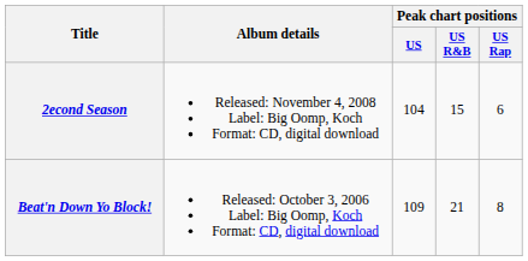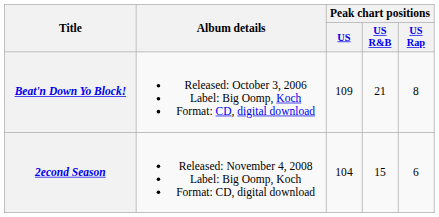 <table class="wikitable plainrowheaders" style="text-align:center;">
 <tr>
 <th scope="col" rowspan="2" style="width:11em;">Title</th>
 <th scope="col" rowspan="2" style="width:16em;">Album details</th>
 <th scope="col" colspan="3">Peak chart positions</th>
 </tr>
 <tr>
 <th style="width:3em;font-size:90%;"><a href='#'>US</a><br></th>
 <th style="width:3em;font-size:90%;"><a href='#'>US<br>R&B</a><br></th>
 <th style="width:3em;font-size:90%;"><a href='#'>US<br>Rap</a><br></th>
 </tr>
 <tr>
+<th scope="row"><em><a href='#'>Beat'n Down Yo Block!</a></em></th>
+<td><br><ul><li>Released: October 3, 2006</li><li>Label: Big Oomp, <a href='#'>Koch</a></li><li>Format: <a href='#'>CD</a>, <a href='#'>digital download</a></li></ul></td>
+<td>109</td>
+<td>21</td>
+<td>8</td>
+</tr>
+<tr>
 <th scope="row"><em><a href='#'>2econd Season</a></em></th>
 <td><br><ul><li>Released: November 4, 2008</li><li>Label: Big Oomp, Koch</li><li>Format: CD, digital download</li></ul></td>
 <td>104</td>
 <td>15</td>
 <td>6</td>
 </tr>
-<tr>
-<th scope="row"><em><a href='#'>Beat'n Down Yo Block!</a></em></th>
-<td><br><ul><li>Released: October 3, 2006</li><li>Label: Big Oomp, <a href='#'>Koch</a></li><li>Format: <a href='#'>CD</a>, <a href='#'>digital download</a></li></ul></td>
-<td>109</td>
-<td>21</td>
-<td>8</td>
-</tr>
 </table>
